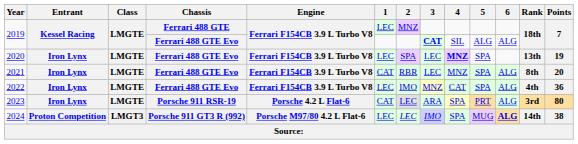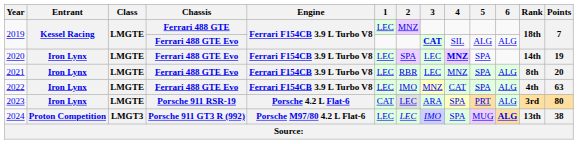 <table class="wikitable" style="text-align:center; font-size:90%">
 <tr>
 <th>Year</th>
 <th>Entrant</th>
 <th>Class</th>
 <th>Chassis</th>
 <th>Engine</th>
 <th>1</th>
 <th>2</th>
 <th>3</th>
 <th>4</th>
 <th>5</th>
 <th>6</th>
 <th>Rank</th>
 <th>Points</th>
 </tr>
 <tr>
 <td rowspan=2><a href='#'>2019</a></td>
 <th rowspan=2><a href='#'>Kessel Racing</a></th>
 <th rowspan=2>LMGTE</th>
 <th><a href='#'>Ferrari 488 GTE</a></th>
 <th rowspan=2><a href='#'>Ferrari F154CB</a> 3.9 L Turbo V8</th>
 <td style="background:#DFFFDF;"><a href='#'>LEC</a><br></td>
 <td style="background:#EFCFFF;"><a href='#'>MNZ</a><br></td>
 <td></td>
 <td></td>
 <td></td>
 <td></td>
 <th rowspan=2>18th</th>
 <th rowspan=2>7</th>
 </tr>
 <tr>
 <th><a href='#'>Ferrari 488 GTE Evo</a></th>
 <td></td>
 <td></td>
 <td style="background:#DFFFDF;"><strong><a href='#'>CAT</a></strong><br></td>
 <td style="background:#;"><a href='#'>SIL</a></td>
 <td style="background:#;"><a href='#'>ALG</a></td>
 <td style="background:#;"><a href='#'>ALG</a></td>
 </tr>
 <tr>
 <td><a href='#'>2020</a></td>
 <th><a href='#'>Iron Lynx</a></th>
 <th>LMGTE</th>
 <th><a href='#'>Ferrari 488 GTE Evo</a></th>
 <th><a href='#'>Ferrari F154CB</a> 3.9 L Turbo V8</th>
 <td style="background:#DFFFDF;"><a href='#'>LEC</a><br></td>
 <td style="background:#EFCFFF;"><a href='#'>SPA</a><br></td>
 <td style="background:#DFFFDF;"><a href='#'>LEC</a><br></td>
 <td style="background:#EFCFFF;"><strong><a href='#'>MNZ</a></strong><br></td>
 <td style="background:#;"><a href='#'>SPA</a></td>
 <td></td>
-<th>13th</th>
+<th>14th</th>
 <th>19</th>
 </tr>
 <tr>
 <td><a href='#'>2021</a></td>
 <th><a href='#'>Iron Lynx</a></th>
 <th>LMGTE</th>
 <th><a href='#'>Ferrari 488 GTE Evo</a></th>
 <th><a href='#'>Ferrari F154CB</a> 3.9 L Turbo V8</th>
-<td style="background:#DFFFDF;"><a href='#'>CAT</a><br></td>
+<td style="background:#DFFFDF;"><a href='#'>LEC</a><br></td>
 <td style="background:#DFFFDF;"><a href='#'>RBR</a><br></td>
 <td style="background:#DFFFDF;"><a href='#'>LEC</a><br></td>
 <td style="background:#DFFFDF;"><a href='#'>MNZ</a><br></td>
 <td style="background:#DFFFDF;"><a href='#'>SPA</a><br></td>
 <td style="background:#DFFFDF;"><a href='#'>ALG</a><br></td>
 <th>8th</th>
 <th>20</th>
 </tr>
 <tr>
 <td><a href='#'>2022</a></td>
 <th><a href='#'>Iron Lynx</a></th>
 <th>LMGTE</th>
 <th><a href='#'>Ferrari 488 GTE Evo</a></th>
 <th><a href='#'>Ferrari F154CB</a> 3.9 L Turbo V8</th>
 <td style="background:#DFFFDF;"><a href='#'>LEC</a><br></td>
 <td style="background:#DFFFDF;"><a href='#'>IMO</a><br></td>
 <td style="background:#FFFFBF;"><a href='#'>MNZ</a><br></td>
 <td style="background:#DFFFDF;"><a href='#'>CAT</a><br></td>
 <td style="background:#DFFFDF;"><a href='#'>SPA</a><br></td>
 <td style="background:#DFFFDF;"><a href='#'>ALG</a><br></td>
 <th>4th</th>
-<th>36</th>
+<th>63</th>
 </tr>
 <tr>
 <td><a href='#'>2023</a></td>
 <th><a href='#'>Iron Lynx</a></th>
 <th>LMGTE</th>
 <th><a href='#'>Porsche 911 RSR-19</a></th>
 <th><a href='#'>Porsche</a> 4.2 L <a href='#'>Flat-6</a></th>
 <td style="background:#DFFFDF;"><a href='#'>CAT</a><br></td>
 <td style="background:#DFDFDF;"><a href='#'>LEC</a><br></td>
 <td style="background:#DFFFDF;"><a href='#'>ARA</a><br></td>
 <td style="background:#FFFFBF;"><a href='#'>SPA</a><br></td>
 <td style="background:#FFDF9F;"><a href='#'>PRT</a><br></td>
 <td style="background:#DFFFDF;"><a href='#'>ALG</a><br></td>
 <th style="background:#FFDF9F;">3rd</th>
 <th style="background:#FFDF9F;">80</th>
 </tr>
 <tr>
 <td><a href='#'>2024</a></td>
 <th><a href='#'>Proton Competition</a></th>
 <th>LMGT3</th>
 <th><a href='#'>Porsche 911 GT3 R (992)</a></th>
 <th><a href='#'>Porsche</a> <a href='#'>M97/80</a> 4.2 L Flat-6</th>
 <td style="background:#DFFFDF;"><a href='#'>LEC</a><br></td>
 <td style="background:#DFFFDF;"><em><a href='#'>LEC</a></em><br></td>
 <td style="background:#CFCFFF;"><em><a href='#'>IMO</a></em><br></td>
 <td style="background:#DFFFDF;"><a href='#'>SPA</a><br></td>
 <td style="background:#EFCFFF;"><a href='#'>MUG</a><br></td>
 <td style="background:#FFDF9F;"><strong><a href='#'>ALG</a><br></strong></td>
-<th>14th</th>
+<th>13th</th>
 <th>38</th>
 </tr>
 <tr>
 <th colspan="13">Source:</th>
 </tr>
 </table>
